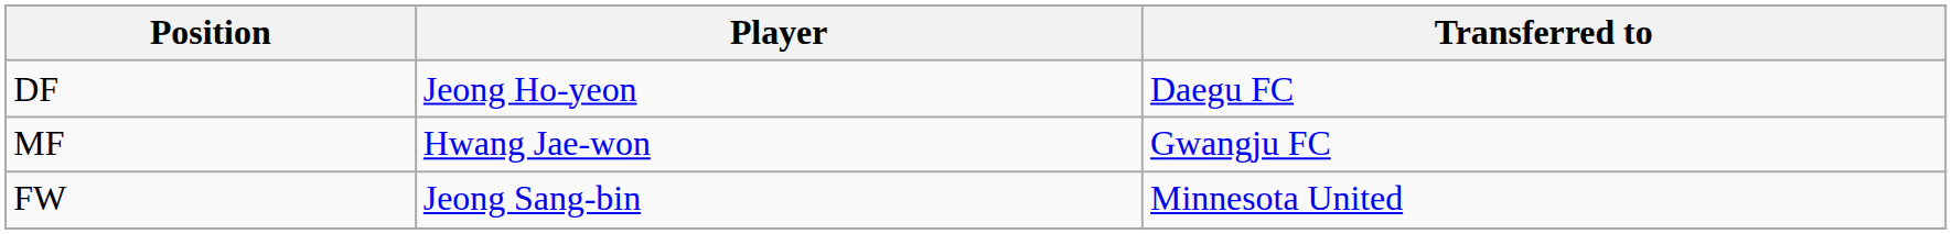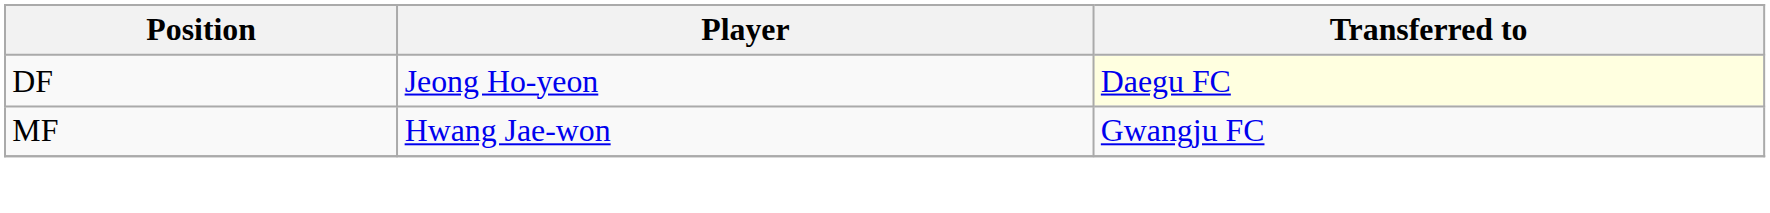 <table class="wikitable sortable" style="width:70%; text-align:center; font-size:100%; text-align:left;">
 <tr>
 <th>Position</th>
 <th>Player</th>
 <th>Transferred to</th>
 </tr>
 <tr>
 <td>DF</td>
 <td> <a href='#'>Jeong Ho-yeon</a></td>
-<td> <a href='#'>Daegu FC</a></td>
+<td style="background: lightyellow;"> <a href='#'>Daegu FC</a></td>
 </tr>
 <tr>
 <td>MF</td>
 <td> <a href='#'>Hwang Jae-won</a></td>
 <td> <a href='#'>Gwangju FC</a></td>
 </tr>
 <tr>
-<td>FW</td>
-<td> <a href='#'>Jeong Sang-bin</a></td>
-<td> <a href='#'>Minnesota United</a></td>
-</tr>
-<tr>
 </tr>
 </table>
